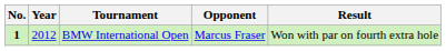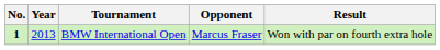 <table class="wikitable" style="font-size:95%;">
 <tr>
 <th>No.</th>
 <th>Year</th>
 <th>Tournament</th>
 <th>Opponent</th>
 <th>Result</th>
 </tr>
 <tr style="background:#D0F0C0;">
 <td align=center><strong>1</strong></td>
-<td><a href='#'>2012</a></td>
+<td><a href='#'>2013</a></td>
 <td><a href='#'>BMW International Open</a></td>
 <td> <a href='#'>Marcus Fraser</a></td>
 <td>Won with par on fourth extra hole</td>
 </tr>
 </table>
